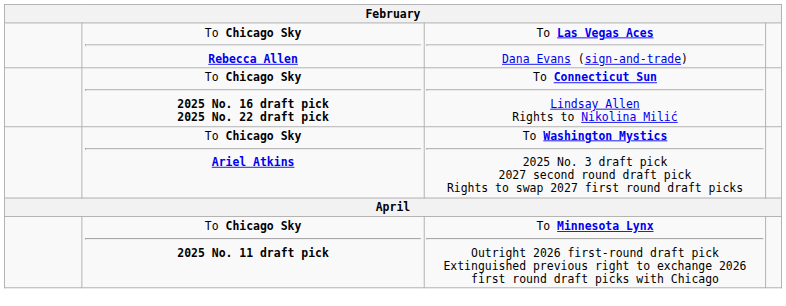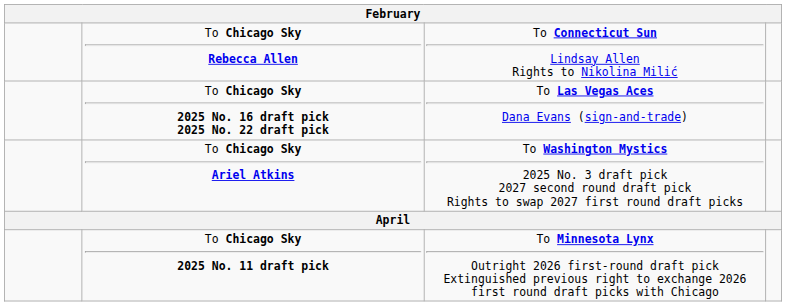 <table class="wikitable sortable" style="width:100%; text-align: center">
 <tr>
 <th colspan="4">February</th>
 </tr>
 <tr>
 <td style="width:10%"></td>
 <td style="width:44%; vertical-align:top;">To <strong>Chicago Sky</strong><hr><strong><a href='#'>Rebecca Allen</a></strong></td>
-<td style="width:44%; vertical-align:top;">To <strong><a href='#'>Las Vegas Aces</a></strong><hr><a href='#'>Dana Evans</a> (<a href='#'>sign-and-trade</a>)</td>
+<td style="width:44%; vertical-align:top;">To <strong><a href='#'>Connecticut Sun</a></strong><hr><a href='#'>Lindsay Allen</a><br>Rights to <a href='#'>Nikolina Milić</a></td>
 <td></td>
 </tr>
 <tr>
 <td style="width:10%"></td>
 <td style="width:44%; vertical-align:top;">To <strong>Chicago Sky</strong><hr><strong>2025 No. 16 draft pick<br>2025 No. 22 draft pick</strong></td>
-<td style="width:44%; vertical-align:top;">To <strong><a href='#'>Connecticut Sun</a></strong><hr><a href='#'>Lindsay Allen</a><br>Rights to <a href='#'>Nikolina Milić</a></td>
+<td style="width:44%; vertical-align:top;">To <strong><a href='#'>Las Vegas Aces</a></strong><hr><a href='#'>Dana Evans</a> (<a href='#'>sign-and-trade</a>)</td>
 <td></td>
 </tr>
 <tr>
 <td style="width:10%"></td>
 <td style="width:44%; vertical-align:top;">To <strong>Chicago Sky</strong><hr><strong><a href='#'>Ariel Atkins</a></strong></td>
 <td style="width:44%; vertical-align:top;">To <strong><a href='#'>Washington Mystics</a></strong><hr>2025 No. 3 draft pick<br>2027 second round draft pick<br>Rights to swap 2027 first round draft picks</td>
 <td></td>
 </tr>
 <tr>
 <th colspan="4">April</th>
 </tr>
 <tr>
 <td style="width:10%"></td>
 <td style="width:44%; vertical-align:top;">To <strong>Chicago Sky</strong><hr><strong>2025 No. 11 draft pick</strong></td>
 <td style="width:44%; vertical-align:top;">To <strong><a href='#'>Minnesota Lynx</a></strong><hr>Outright 2026 first-round draft pick<br>Extinguished previous right to exchange 2026 first round draft picks with Chicago</td>
 <td></td>
 </tr>
 </table>
